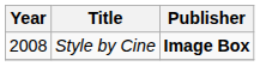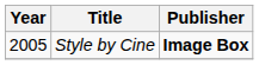 <table class="wikitable sortable plainrowheaders" style="text-align:center;">
 <tr>
 <th>Year</th>
 <th>Title</th>
 <th>Publisher</th>
 </tr>
 <tr>
-<td>2008</td>
+<td>2005</td>
 <td><em>Style by Cine</em></td>
 <td><strong>Image Box</strong></td>
 </tr>
 <tr>
 </tr>
 </table>
